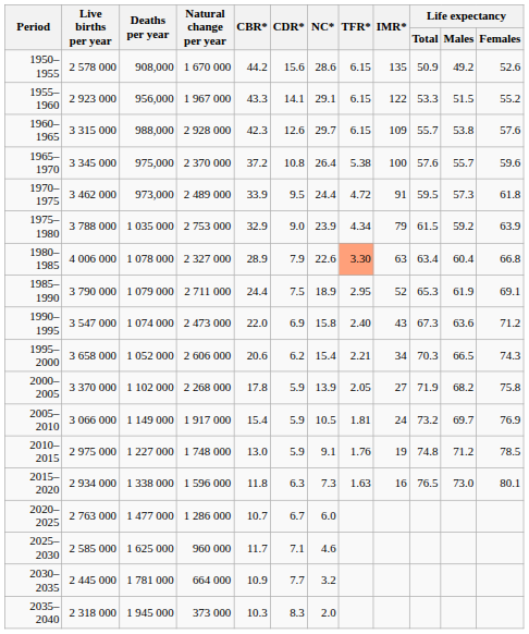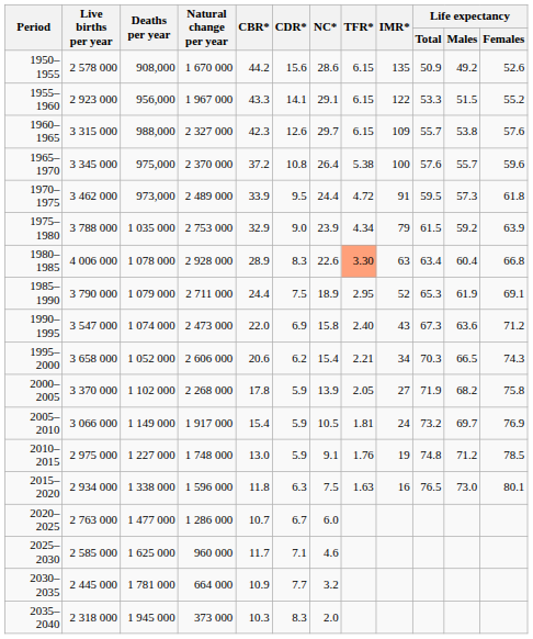 <table class="wikitable" style="text-align: right;">
 <tr>
 <th width="70pt" rowspan=2>Period</th>
 <th width="70pt" rowspan=2>Live births<br>per year</th>
 <th width="70pt" rowspan=2>Deaths<br>per year</th>
 <th width="70pt" rowspan=2>Natural change<br>per year</th>
 <th width="35pt" rowspan=2>CBR*</th>
 <th width="35pt" rowspan=2>CDR*</th>
 <th width="35pt" rowspan=2>NC*</th>
 <th width="35pt" rowspan=2>TFR*</th>
 <th width="35pt" rowspan=2>IMR*</th>
 <th colspan=3>Life expectancy</th>
 </tr>
 <tr>
 <th>Total</th>
 <th>Males</th>
 <th>Females</th>
 </tr>
 <tr>
 <td>1950–1955</td>
 <td>2 578 000</td>
 <td>908,000</td>
 <td>1 670 000</td>
 <td>44.2</td>
 <td>15.6</td>
 <td>28.6</td>
 <td>6.15</td>
 <td>135</td>
 <td>50.9</td>
 <td>49.2</td>
 <td>52.6</td>
 </tr>
 <tr>
 <td>1955–1960</td>
 <td>2 923 000</td>
 <td>956,000</td>
 <td>1 967 000</td>
 <td>43.3</td>
 <td>14.1</td>
 <td>29.1</td>
 <td>6.15</td>
 <td>122</td>
 <td>53.3</td>
 <td>51.5</td>
 <td>55.2</td>
 </tr>
 <tr>
 <td>1960–1965</td>
 <td>3 315 000</td>
 <td>988,000</td>
-<td>2 928 000</td>
+<td>2 327 000</td>
 <td>42.3</td>
 <td>12.6</td>
 <td>29.7</td>
 <td>6.15</td>
 <td>109</td>
 <td>55.7</td>
 <td>53.8</td>
 <td>57.6</td>
 </tr>
 <tr>
 <td>1965–1970</td>
 <td>3 345 000</td>
 <td>975,000</td>
 <td>2 370 000</td>
 <td>37.2</td>
 <td>10.8</td>
 <td>26.4</td>
 <td>5.38</td>
 <td>100</td>
 <td>57.6</td>
 <td>55.7</td>
 <td>59.6</td>
 </tr>
 <tr>
 <td>1970–1975</td>
 <td>3 462 000</td>
 <td>973,000</td>
 <td>2 489 000</td>
 <td>33.9</td>
 <td>9.5</td>
 <td>24.4</td>
 <td>4.72</td>
 <td>91</td>
 <td>59.5</td>
 <td>57.3</td>
 <td>61.8</td>
 </tr>
 <tr>
 <td>1975–1980</td>
 <td>3 788 000</td>
 <td>1 035 000</td>
 <td>2 753 000</td>
 <td>32.9</td>
 <td>9.0</td>
 <td>23.9</td>
 <td>4.34</td>
 <td>79</td>
 <td>61.5</td>
 <td>59.2</td>
 <td>63.9</td>
 </tr>
 <tr>
 <td>1980–1985</td>
 <td>4 006 000</td>
 <td>1 078 000</td>
-<td>2 327 000</td>
+<td>2 928 000</td>
 <td>28.9</td>
-<td>7.9</td>
+<td>8.3</td>
 <td>22.6</td>
 <td style="background: lightsalmon;">3.30</td>
 <td>63</td>
 <td>63.4</td>
 <td>60.4</td>
 <td>66.8</td>
 </tr>
 <tr>
 <td>1985–1990</td>
 <td>3 790 000</td>
 <td>1 079 000</td>
 <td>2 711 000</td>
 <td>24.4</td>
 <td>7.5</td>
 <td>18.9</td>
 <td>2.95</td>
 <td>52</td>
 <td>65.3</td>
 <td>61.9</td>
 <td>69.1</td>
 </tr>
 <tr>
 <td>1990–1995</td>
 <td>3 547 000</td>
 <td>1 074 000</td>
 <td>2 473 000</td>
 <td>22.0</td>
 <td>6.9</td>
 <td>15.8</td>
 <td>2.40</td>
 <td>43</td>
 <td>67.3</td>
 <td>63.6</td>
 <td>71.2</td>
 </tr>
 <tr>
 <td>1995–2000</td>
 <td>3 658 000</td>
 <td>1 052 000</td>
 <td>2 606 000</td>
 <td>20.6</td>
 <td>6.2</td>
 <td>15.4</td>
 <td>2.21</td>
 <td>34</td>
 <td>70.3</td>
 <td>66.5</td>
 <td>74.3</td>
 </tr>
 <tr>
 <td>2000–2005</td>
 <td>3 370 000</td>
 <td>1 102 000</td>
 <td>2 268 000</td>
 <td>17.8</td>
 <td>5.9</td>
 <td>13.9</td>
 <td>2.05</td>
 <td>27</td>
 <td>71.9</td>
 <td>68.2</td>
 <td>75.8</td>
 </tr>
 <tr>
 <td>2005–2010</td>
 <td>3 066 000</td>
 <td>1 149 000</td>
 <td>1 917 000</td>
 <td>15.4</td>
 <td>5.9</td>
 <td>10.5</td>
 <td>1.81</td>
 <td>24</td>
 <td>73.2</td>
 <td>69.7</td>
 <td>76.9</td>
 </tr>
 <tr>
 <td>2010–2015</td>
 <td>2 975 000</td>
 <td>1 227 000</td>
 <td>1 748 000</td>
 <td>13.0</td>
 <td>5.9</td>
 <td>9.1</td>
 <td>1.76</td>
 <td>19</td>
 <td>74.8</td>
 <td>71.2</td>
 <td>78.5</td>
 </tr>
 <tr>
 <td>2015–2020</td>
 <td>2 934 000</td>
 <td>1 338 000</td>
 <td>1 596 000</td>
 <td>11.8</td>
 <td>6.3</td>
-<td>7.3</td>
+<td>7.5</td>
 <td>1.63</td>
 <td>16</td>
 <td>76.5</td>
 <td>73.0</td>
 <td>80.1</td>
 </tr>
 <tr>
 <td>2020–2025</td>
 <td>2 763 000</td>
 <td>1 477 000</td>
 <td>1 286 000</td>
 <td>10.7</td>
 <td>6.7</td>
 <td>6.0</td>
 <td></td>
 <td></td>
 <td></td>
 <td></td>
 <td></td>
 </tr>
 <tr>
 <td>2025–2030</td>
 <td>2 585 000</td>
 <td>1 625 000</td>
 <td>960 000</td>
 <td>11.7</td>
 <td>7.1</td>
 <td>4.6</td>
 <td></td>
 <td></td>
 <td></td>
 <td></td>
 <td></td>
 </tr>
 <tr>
 <td>2030–2035</td>
 <td>2 445 000</td>
 <td>1 781 000</td>
 <td>664 000</td>
 <td>10.9</td>
 <td>7.7</td>
 <td>3.2</td>
 <td></td>
 <td></td>
 <td></td>
 <td></td>
 <td></td>
 </tr>
 <tr>
 <td>2035–2040</td>
 <td>2 318 000</td>
 <td>1 945 000</td>
 <td>373 000</td>
 <td>10.3</td>
 <td>8.3</td>
 <td>2.0</td>
 <td></td>
 <td></td>
 <td></td>
 <td></td>
 <td></td>
 </tr>
 </table>
